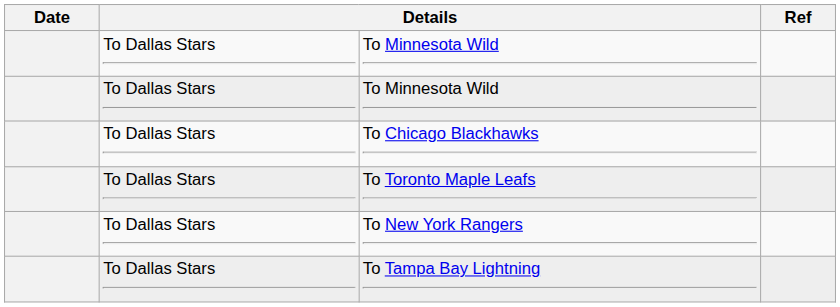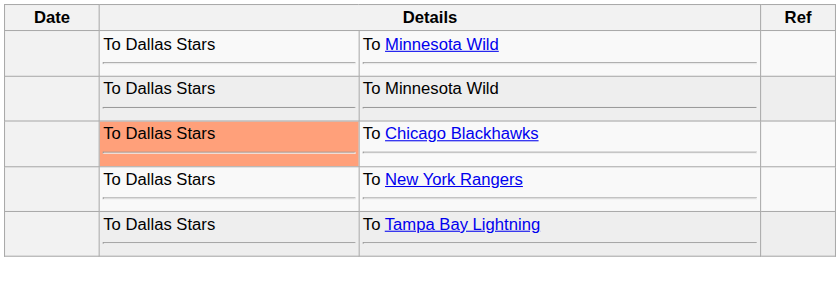 <table class="wikitable plainrowheaders" style="width: 50em;">
 <tr>
 <th scope="col">Date</th>
 <th scope="col" colspan="2">Details</th>
 <th scope="col">Ref</th>
 </tr>
 <tr>
 <th scope="row"></th>
 <td valign="top">To Dallas Stars <hr> </td>
 <td valign="top">To <a href='#'>Minnesota Wild</a> <hr> </td>
 <td></td>
 </tr>
 <tr bgcolor="#eeeeee">
 <th scope="row"></th>
 <td valign="top">To Dallas Stars <hr> </td>
 <td valign="top">To Minnesota Wild <hr> </td>
 <td></td>
 </tr>
 <tr>
 <th scope="row"></th>
-<td valign="top">To Dallas Stars <hr> </td>
+<td valign="top" style="background: lightsalmon;">To Dallas Stars <hr> </td>
 <td valign="top">To <a href='#'>Chicago Blackhawks</a> <hr> </td>
-<td></td>
-</tr>
-<tr bgcolor="#eeeeee">
-<th scope="row"></th>
-<td valign="top">To Dallas Stars <hr> </td>
-<td valign="top">To <a href='#'>Toronto Maple Leafs</a> <hr> </td>
 <td></td>
 </tr>
 <tr>
 <th scope="row"></th>
 <td valign="top">To Dallas Stars <hr> </td>
 <td valign="top">To <a href='#'>New York Rangers</a> <hr> </td>
 <td></td>
 </tr>
 <tr bgcolor="#eeeeee">
 <th scope="row"></th>
 <td valign="top">To Dallas Stars <hr> </td>
 <td valign="top">To <a href='#'>Tampa Bay Lightning</a> <hr> </td>
 <td></td>
 </tr>
 </table>
